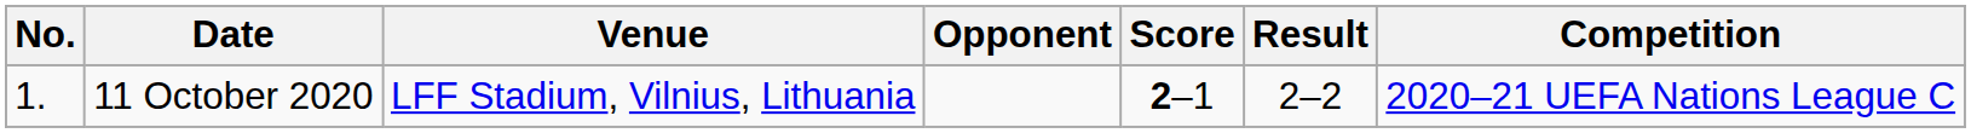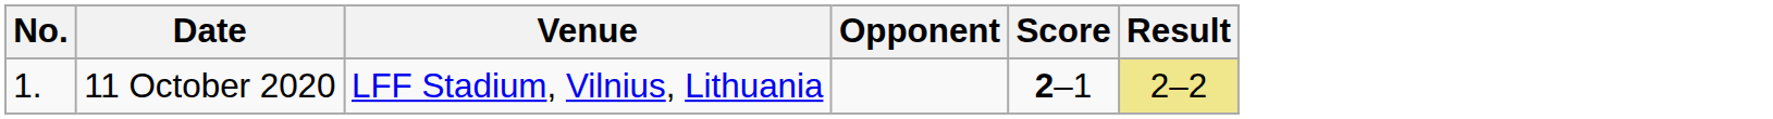 <table class="wikitable">
 <tr>
 <th>No.</th>
 <th>Date</th>
 <th>Venue</th>
 <th>Opponent</th>
 <th>Score</th>
 <th>Result</th>
-<th>Competition</th>
 </tr>
 <tr>
 <td>1.</td>
 <td>11 October 2020</td>
 <td><a href='#'>LFF Stadium</a>, <a href='#'>Vilnius</a>, <a href='#'>Lithuania</a></td>
 <td></td>
 <td align=center><strong>2</strong>–1</td>
-<td align=center>2–2</td>
-<td><a href='#'>2020–21 UEFA  Nations League C</a></td>
+<td align=center style="background: khaki;">2–2</td>
 </tr>
 </table>
